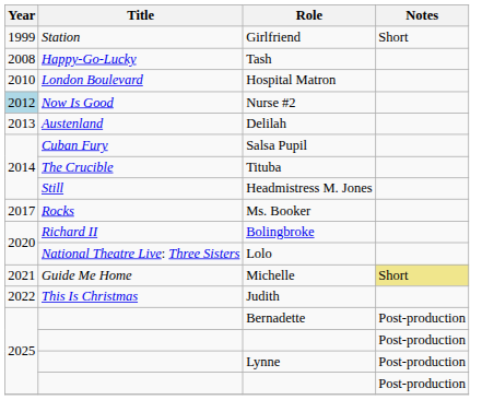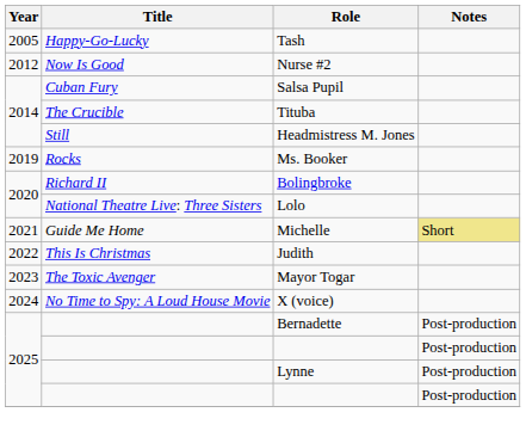 <table class="wikitable sortable">
 <tr>
 <th>Year</th>
 <th>Title</th>
 <th>Role</th>
 <th>Notes</th>
 </tr>
 <tr>
-<td>1999</td>
-<td><em>Station</em></td>
-<td>Girlfriend</td>
-<td>Short</td>
-</tr>
-<tr>
-<td>2008</td>
+<td>2005</td>
 <td><em><a href='#'>Happy-Go-Lucky</a></em></td>
 <td>Tash</td>
 <td></td>
 </tr>
 <tr>
-<td>2010</td>
-<td><em><a href='#'>London Boulevard</a></em></td>
-<td>Hospital Matron</td>
-<td></td>
-</tr>
-<tr>
-<td style="background: lightblue;">2012</td>
+<td>2012</td>
 <td><em><a href='#'>Now Is Good</a></em></td>
 <td>Nurse #2</td>
-<td></td>
-</tr>
-<tr>
-<td>2013</td>
-<td><em><a href='#'>Austenland</a></em></td>
-<td>Delilah</td>
 <td></td>
 </tr>
 <tr>
 <td rowspan="3">2014</td>
 <td><em><a href='#'>Cuban Fury</a></em></td>
 <td>Salsa Pupil</td>
 <td></td>
 </tr>
 <tr>
 <td><em><a href='#'>The Crucible</a></em></td>
 <td>Tituba</td>
 <td></td>
 </tr>
 <tr>
 <td><em><a href='#'>Still</a></em></td>
 <td>Headmistress M. Jones</td>
 <td></td>
 </tr>
 <tr>
-<td>2017</td>
+<td>2019</td>
 <td><em><a href='#'>Rocks</a></em></td>
 <td>Ms. Booker</td>
 <td></td>
 </tr>
 <tr>
 <td rowspan="2">2020</td>
 <td><em><a href='#'>Richard II</a></em></td>
 <td><a href='#'>Bolingbroke</a></td>
 <td></td>
 </tr>
 <tr>
 <td><em><a href='#'>National Theatre Live</a></em>: <em><a href='#'>Three Sisters</a></em></td>
 <td>Lolo</td>
 <td></td>
 </tr>
 <tr>
 <td>2021</td>
 <td><em>Guide Me Home</em></td>
 <td>Michelle</td>
 <td style="background: khaki;">Short</td>
 </tr>
 <tr>
 <td>2022</td>
 <td><em><a href='#'>This Is Christmas</a></em></td>
 <td>Judith</td>
 <td></td>
 </tr>
 <tr>
+<td>2023</td>
+<td><em><a href='#'>The Toxic Avenger</a></em></td>
+<td>Mayor Togar</td>
+<td></td>
+</tr>
+<tr>
+<td>2024</td>
+<td><em><a href='#'>No Time to Spy: A Loud House Movie</a></em></td>
+<td>X (voice)</td>
+<td></td>
+</tr>
+<tr>
 <td rowspan="4">2025</td>
 <td></td>
 <td>Bernadette</td>
 <td>Post-production</td>
 </tr>
 <tr>
 <td></td>
 <td></td>
 <td>Post-production</td>
 </tr>
 <tr>
 <td></td>
 <td>Lynne</td>
 <td>Post-production</td>
 </tr>
 <tr>
 <td></td>
 <td></td>
 <td>Post-production</td>
 </tr>
 <tr>
 </tr>
 </table>
